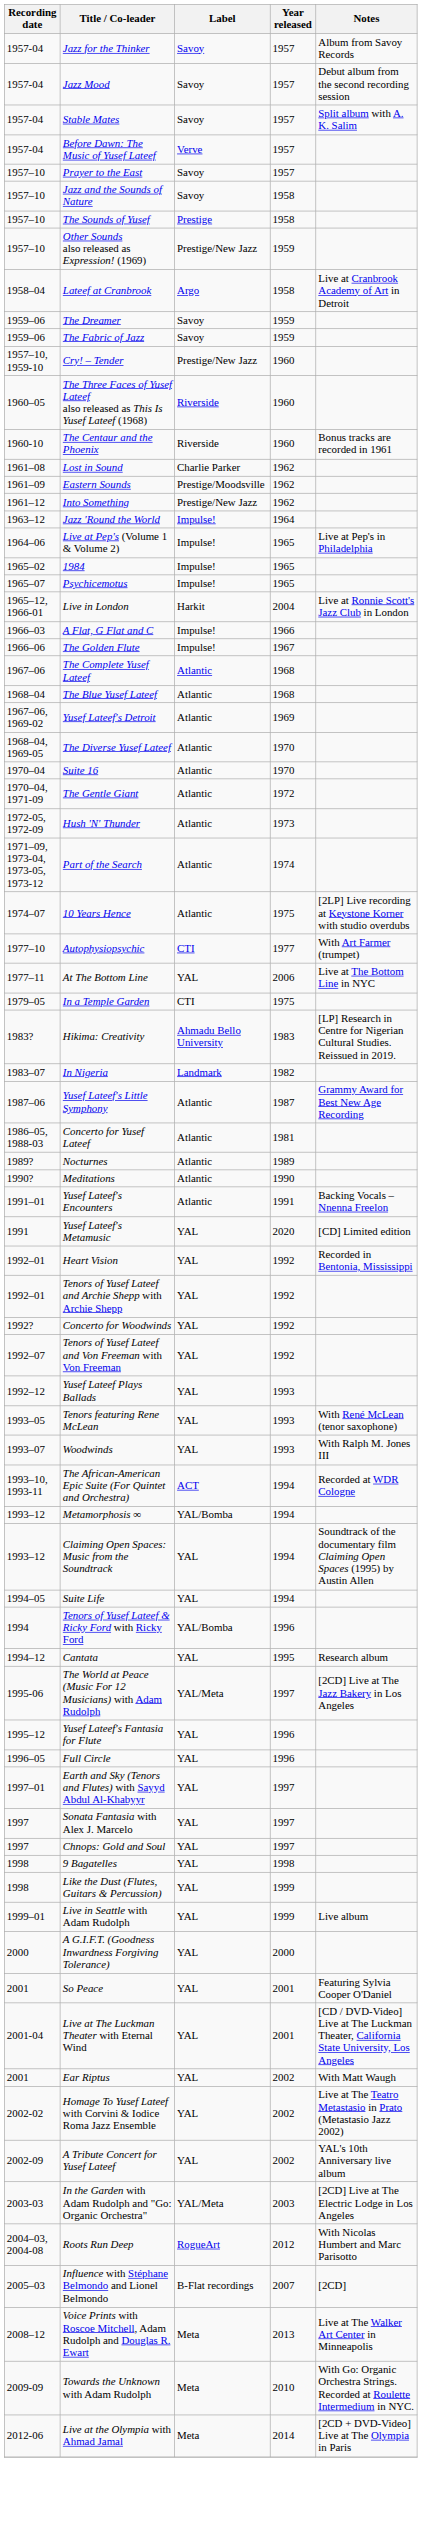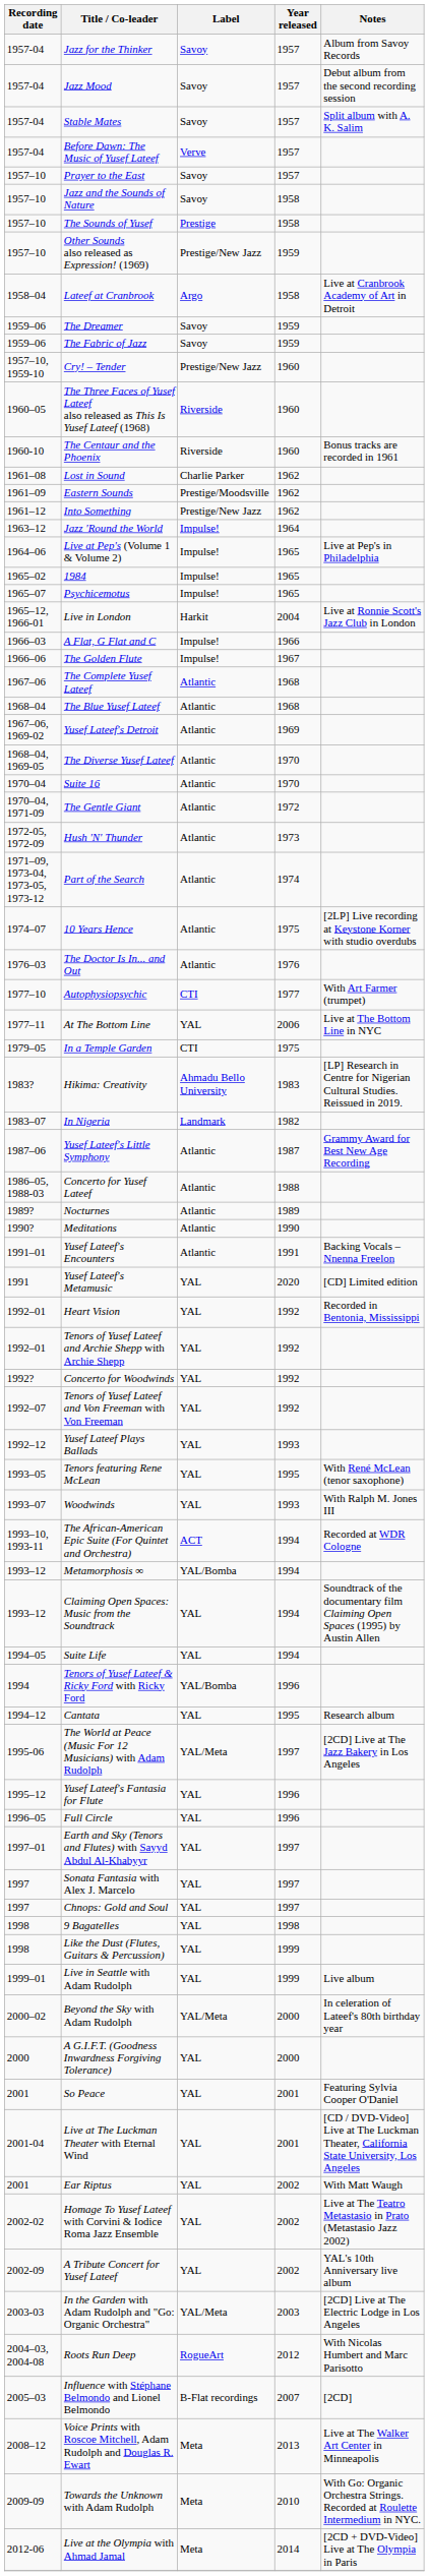 <table class="wikitable sortable">
 <tr>
 <th>Recording date</th>
 <th>Title / Co-leader</th>
 <th>Label</th>
 <th>Year released</th>
 <th>Notes</th>
 </tr>
 <tr>
 <td>1957-04</td>
 <td><em><a href='#'>Jazz for the Thinker</a></em></td>
 <td><a href='#'>Savoy</a></td>
 <td>1957</td>
 <td>Album from Savoy Records</td>
 </tr>
 <tr>
 <td>1957-04</td>
 <td><em><a href='#'>Jazz Mood</a></em></td>
 <td>Savoy</td>
 <td>1957</td>
 <td>Debut album from the second recording session</td>
 </tr>
 <tr>
 <td>1957-04</td>
 <td><em><a href='#'>Stable Mates</a></em></td>
 <td>Savoy</td>
 <td>1957</td>
 <td><a href='#'>Split album</a> with <a href='#'>A. K. Salim</a></td>
 </tr>
 <tr>
 <td>1957-04</td>
 <td><em><a href='#'>Before Dawn: The Music of Yusef Lateef</a></em></td>
 <td><a href='#'>Verve</a></td>
 <td>1957</td>
 <td></td>
 </tr>
 <tr>
 <td>1957–10</td>
 <td><em><a href='#'>Prayer to the East</a></em></td>
 <td>Savoy</td>
 <td>1957</td>
 <td></td>
 </tr>
 <tr>
 <td>1957–10</td>
 <td><em><a href='#'>Jazz and the Sounds of Nature</a></em></td>
 <td>Savoy</td>
 <td>1958</td>
 <td></td>
 </tr>
 <tr>
 <td>1957–10</td>
 <td><em><a href='#'>The Sounds of Yusef</a></em></td>
 <td><a href='#'>Prestige</a></td>
 <td>1958</td>
 <td></td>
 </tr>
 <tr>
 <td>1957–10</td>
 <td><em><a href='#'>Other Sounds</a></em> <br>also released as <em>Expression!</em> (1969)</td>
 <td>Prestige/New Jazz</td>
 <td>1959</td>
 <td></td>
 </tr>
 <tr>
 <td>1958–04</td>
 <td><em><a href='#'>Lateef at Cranbrook</a></em></td>
 <td><a href='#'>Argo</a></td>
 <td>1958</td>
 <td>Live at <a href='#'>Cranbrook Academy of Art</a> in Detroit</td>
 </tr>
 <tr>
 <td>1959–06</td>
 <td><em><a href='#'>The Dreamer</a></em></td>
 <td>Savoy</td>
 <td>1959</td>
 <td></td>
 </tr>
 <tr>
 <td>1959–06</td>
 <td><em><a href='#'>The Fabric of Jazz</a></em></td>
 <td>Savoy</td>
 <td>1959</td>
 <td></td>
 </tr>
 <tr>
 <td>1957–10, <br>1959-10</td>
 <td><em><a href='#'>Cry! – Tender</a></em></td>
 <td>Prestige/New Jazz</td>
 <td>1960</td>
 <td></td>
 </tr>
 <tr>
 <td>1960–05</td>
 <td><em><a href='#'>The Three Faces of Yusef Lateef</a></em> <br>also released as <em>This Is Yusef Lateef</em> (1968)</td>
 <td><a href='#'>Riverside</a></td>
 <td>1960</td>
 <td></td>
 </tr>
 <tr>
 <td>1960-10</td>
 <td><em><a href='#'>The Centaur and the Phoenix</a></em></td>
 <td>Riverside</td>
 <td>1960</td>
 <td>Bonus tracks are recorded in 1961</td>
 </tr>
 <tr>
 <td>1961–08</td>
 <td><em><a href='#'>Lost in Sound</a></em></td>
 <td>Charlie Parker</td>
 <td>1962</td>
 <td></td>
 </tr>
 <tr>
 <td>1961–09</td>
 <td><em><a href='#'>Eastern Sounds</a></em></td>
 <td>Prestige/Moodsville</td>
 <td>1962</td>
 <td></td>
 </tr>
 <tr>
 <td>1961–12</td>
 <td><em><a href='#'>Into Something</a></em></td>
 <td>Prestige/New Jazz</td>
 <td>1962</td>
 <td></td>
 </tr>
 <tr>
 <td>1963–12</td>
 <td><em><a href='#'>Jazz 'Round the World</a></em></td>
 <td><a href='#'>Impulse!</a></td>
 <td>1964</td>
 <td></td>
 </tr>
 <tr>
 <td>1964–06</td>
 <td><em><a href='#'>Live at Pep's</a></em> (Volume 1 & Volume 2)</td>
 <td>Impulse!</td>
 <td>1965</td>
 <td>Live at Pep's in <a href='#'>Philadelphia</a></td>
 </tr>
 <tr>
 <td>1965–02</td>
 <td><em><a href='#'>1984</a></em></td>
 <td>Impulse!</td>
 <td>1965</td>
 <td></td>
 </tr>
 <tr>
 <td>1965–07</td>
 <td><em><a href='#'>Psychicemotus</a></em></td>
 <td>Impulse!</td>
 <td>1965</td>
 <td></td>
 </tr>
 <tr>
 <td>1965–12, <br>1966-01</td>
 <td><em>Live in London</em></td>
 <td>Harkit</td>
 <td>2004</td>
 <td>Live at <a href='#'>Ronnie Scott's Jazz Club</a> in London</td>
 </tr>
 <tr>
 <td>1966–03</td>
 <td><em><a href='#'>A Flat, G Flat and C</a></em></td>
 <td>Impulse!</td>
 <td>1966</td>
 <td></td>
 </tr>
 <tr>
 <td>1966–06</td>
 <td><em><a href='#'>The Golden Flute</a></em></td>
 <td>Impulse!</td>
 <td>1967</td>
 <td></td>
 </tr>
 <tr>
 <td>1967–06</td>
 <td><em><a href='#'>The Complete Yusef Lateef</a></em></td>
 <td><a href='#'>Atlantic</a></td>
 <td>1968</td>
 <td></td>
 </tr>
 <tr>
 <td>1968–04</td>
 <td><em><a href='#'>The Blue Yusef Lateef</a></em></td>
 <td>Atlantic</td>
 <td>1968</td>
 <td></td>
 </tr>
 <tr>
 <td>1967–06, <br>1969-02</td>
 <td><em><a href='#'>Yusef Lateef's Detroit</a></em></td>
 <td>Atlantic</td>
 <td>1969</td>
 <td></td>
 </tr>
 <tr>
 <td>1968–04, <br>1969-05</td>
 <td><em><a href='#'>The Diverse Yusef Lateef</a></em></td>
 <td>Atlantic</td>
 <td>1970</td>
 <td></td>
 </tr>
 <tr>
 <td>1970–04</td>
 <td><em><a href='#'>Suite 16</a></em></td>
 <td>Atlantic</td>
 <td>1970</td>
 <td></td>
 </tr>
 <tr>
 <td>1970–04, <br>1971-09</td>
 <td><em><a href='#'>The Gentle Giant</a></em></td>
 <td>Atlantic</td>
 <td>1972</td>
 <td></td>
 </tr>
 <tr>
 <td>1972-05, <br>1972-09</td>
 <td><em><a href='#'>Hush 'N' Thunder</a></em></td>
 <td>Atlantic</td>
 <td>1973</td>
 <td></td>
 </tr>
 <tr>
 <td>1971–09, <br>1973-04, <br>1973-05, <br>1973-12</td>
 <td><em><a href='#'>Part of the Search</a></em></td>
 <td>Atlantic</td>
 <td>1974</td>
 <td></td>
 </tr>
 <tr>
 <td>1974–07</td>
 <td><em><a href='#'>10 Years Hence</a></em></td>
 <td>Atlantic</td>
 <td>1975</td>
 <td>[2LP] Live recording at <a href='#'>Keystone Korner</a> with studio overdubs</td>
 </tr>
 <tr>
+<td>1976–03</td>
+<td><em><a href='#'>The Doctor Is In... and Out</a></em></td>
+<td>Atlantic</td>
+<td>1976</td>
+<td></td>
+</tr>
+<tr>
 <td>1977–10</td>
 <td><em><a href='#'>Autophysiopsychic</a></em></td>
 <td><a href='#'>CTI</a></td>
 <td>1977</td>
 <td>With <a href='#'>Art Farmer</a> (trumpet)</td>
 </tr>
 <tr>
 <td>1977–11</td>
 <td><em>At The Bottom Line</em></td>
 <td>YAL</td>
 <td>2006</td>
 <td>Live at <a href='#'>The Bottom Line</a> in NYC</td>
 </tr>
 <tr>
 <td>1979–05</td>
 <td><em><a href='#'>In a Temple Garden</a></em></td>
 <td>CTI</td>
 <td>1975</td>
 <td></td>
 </tr>
 <tr>
 <td>1983?</td>
 <td><em>Hikima: Creativity</em></td>
 <td><a href='#'>Ahmadu Bello University</a></td>
 <td>1983</td>
 <td>[LP] Research in Centre for Nigerian Cultural Studies.<br>Reissued in 2019.</td>
 </tr>
 <tr>
 <td>1983–07</td>
 <td><em><a href='#'>In Nigeria</a></em></td>
 <td><a href='#'>Landmark</a></td>
 <td>1982</td>
 <td></td>
 </tr>
 <tr>
 <td>1987–06</td>
 <td><em><a href='#'>Yusef Lateef's Little Symphony</a></em></td>
 <td>Atlantic</td>
 <td>1987</td>
 <td><a href='#'>Grammy Award for Best New Age Recording</a></td>
 </tr>
 <tr>
 <td>1986–05, <br>1988-03</td>
 <td><em>Concerto for Yusef Lateef</em></td>
 <td>Atlantic</td>
-<td>1981</td>
+<td>1988</td>
 <td></td>
 </tr>
 <tr>
 <td>1989?</td>
 <td><em>Nocturnes</em></td>
 <td>Atlantic</td>
 <td>1989</td>
 <td></td>
 </tr>
 <tr>
 <td>1990?</td>
 <td><em>Meditations</em></td>
 <td>Atlantic</td>
 <td>1990</td>
 </tr>
 <tr>
 <td>1991–01</td>
 <td><em>Yusef Lateef's Encounters</em></td>
 <td>Atlantic</td>
 <td>1991</td>
 <td>Backing Vocals – <a href='#'>Nnenna Freelon</a></td>
 </tr>
 <tr>
 <td>1991</td>
 <td><em>Yusef Lateef's Metamusic</em></td>
 <td>YAL</td>
 <td>2020</td>
 <td>[CD] Limited edition</td>
 </tr>
 <tr>
 <td>1992–01</td>
 <td><em>Heart Vision</em></td>
 <td>YAL</td>
 <td>1992</td>
 <td>Recorded in <a href='#'>Bentonia, Mississippi</a></td>
 </tr>
 <tr>
 <td>1992–01</td>
 <td><em>Tenors of Yusef Lateef and Archie Shepp</em> with <a href='#'>Archie Shepp</a></td>
 <td>YAL</td>
 <td>1992</td>
 <td></td>
 </tr>
 <tr>
 <td>1992?</td>
 <td><em>Concerto for Woodwinds</em></td>
 <td>YAL</td>
 <td>1992</td>
 <td></td>
 </tr>
 <tr>
 <td>1992–07</td>
 <td><em>Tenors of Yusef Lateef and Von Freeman</em> with <a href='#'>Von Freeman</a></td>
 <td>YAL</td>
 <td>1992</td>
 <td></td>
 </tr>
 <tr>
 <td>1992–12</td>
 <td><em>Yusef Lateef Plays Ballads</em></td>
 <td>YAL</td>
 <td>1993</td>
 <td></td>
 </tr>
 <tr>
 <td>1993–05</td>
 <td><em>Tenors featuring Rene McLean</em></td>
 <td>YAL</td>
-<td>1993</td>
+<td>1995</td>
 <td>With <a href='#'>René McLean</a> (tenor saxophone)</td>
 </tr>
 <tr>
 <td>1993–07</td>
 <td><em>Woodwinds</em></td>
 <td>YAL</td>
 <td>1993</td>
 <td>With Ralph M. Jones III</td>
 </tr>
 <tr>
 <td>1993–10, <br>1993-11</td>
 <td><em>The African-American Epic Suite (For Quintet and Orchestra)</em></td>
 <td><a href='#'>ACT</a></td>
 <td>1994</td>
 <td>Recorded at <a href='#'>WDR Cologne</a></td>
 </tr>
 <tr>
 <td>1993–12</td>
 <td><em>Metamorphosis ∞</em></td>
 <td>YAL/Bomba</td>
 <td>1994</td>
 <td></td>
 </tr>
 <tr>
 <td>1993–12</td>
 <td><em>Claiming Open Spaces: Music from the Soundtrack</em></td>
 <td>YAL</td>
 <td>1994</td>
 <td>Soundtrack of the documentary film <em>Claiming Open Spaces</em> (1995) by Austin Allen</td>
 </tr>
 <tr>
 <td>1994–05</td>
 <td><em>Suite Life</em></td>
 <td>YAL</td>
 <td>1994</td>
 <td></td>
 </tr>
 <tr>
 <td>1994</td>
 <td><em><a href='#'>Tenors of Yusef Lateef & Ricky Ford</a></em> with <a href='#'>Ricky Ford</a></td>
 <td>YAL/Bomba</td>
 <td>1996</td>
 <td></td>
 </tr>
 <tr>
 <td>1994–12</td>
 <td><em>Cantata</em></td>
 <td>YAL</td>
 <td>1995</td>
 <td>Research album</td>
 </tr>
 <tr>
 <td>1995-06</td>
 <td><em>The World at Peace (Music For 12 Musicians)</em> with <a href='#'>Adam Rudolph</a></td>
 <td>YAL/Meta</td>
 <td>1997</td>
 <td>[2CD] Live at The <a href='#'>Jazz Bakery</a> in Los Angeles</td>
 </tr>
 <tr>
 <td>1995–12</td>
 <td><em>Yusef Lateef's Fantasia for Flute</em></td>
 <td>YAL</td>
 <td>1996</td>
 <td></td>
 </tr>
 <tr>
 <td>1996–05</td>
 <td><em>Full Circle</em></td>
 <td>YAL</td>
 <td>1996</td>
 <td></td>
 </tr>
 <tr>
 <td>1997–01</td>
 <td><em>Earth and Sky (Tenors and Flutes)</em> with <a href='#'>Sayyd Abdul Al-Khabyyr</a></td>
 <td>YAL</td>
 <td>1997</td>
 <td></td>
 </tr>
 <tr>
 <td>1997</td>
 <td><em>Sonata Fantasia</em> with Alex J. Marcelo</td>
 <td>YAL</td>
 <td>1997</td>
 <td></td>
 </tr>
 <tr>
 <td>1997</td>
 <td><em>Chnops: Gold and Soul</em></td>
 <td>YAL</td>
 <td>1997</td>
 <td></td>
 </tr>
 <tr>
 <td>1998</td>
 <td><em>9 Bagatelles</em></td>
 <td>YAL</td>
 <td>1998</td>
 <td></td>
 </tr>
 <tr>
 <td>1998</td>
 <td><em>Like the Dust (Flutes, Guitars & Percussion)</em></td>
 <td>YAL</td>
 <td>1999</td>
 <td></td>
 </tr>
 <tr>
 <td>1999–01</td>
 <td><em>Live in Seattle</em> with Adam Rudolph</td>
 <td>YAL</td>
 <td>1999</td>
 <td>Live album</td>
 </tr>
 <tr>
+<td>2000–02</td>
+<td><em>Beyond the Sky</em> with Adam Rudolph</td>
+<td>YAL/Meta</td>
+<td>2000</td>
+<td>In celeration of Lateef's 80th birthday year</td>
+</tr>
+<tr>
 <td>2000</td>
 <td><em>A G.I.F.T. (Goodness Inwardness Forgiving Tolerance)</em></td>
 <td>YAL</td>
 <td>2000</td>
 <td></td>
 </tr>
 <tr>
 <td>2001</td>
 <td><em>So Peace</em></td>
 <td>YAL</td>
 <td>2001</td>
 <td>Featuring Sylvia Cooper O'Daniel</td>
 </tr>
 <tr>
 <td>2001-04</td>
 <td><em>Live at The Luckman Theater</em> with Eternal Wind</td>
 <td>YAL</td>
 <td>2001</td>
 <td>[CD / DVD-Video] Live at The Luckman Theater, <a href='#'>California State University, Los Angeles</a></td>
 </tr>
 <tr>
 <td>2001</td>
 <td><em>Ear Riptus</em></td>
 <td>YAL</td>
 <td>2002</td>
 <td>With Matt Waugh</td>
 </tr>
 <tr>
 <td>2002-02</td>
 <td><em>Homage To Yusef Lateef</em> with Corvini & Iodice Roma Jazz Ensemble</td>
 <td>YAL</td>
 <td>2002</td>
 <td>Live at The <a href='#'>Teatro Metastasio</a> in <a href='#'>Prato</a> (Metastasio Jazz 2002)</td>
 </tr>
 <tr>
 <td>2002-09</td>
 <td><em>A Tribute Concert for Yusef Lateef</em></td>
 <td>YAL</td>
 <td>2002</td>
 <td>YAL's 10th Anniversary live album</td>
 </tr>
 <tr>
 <td>2003-03</td>
 <td><em>In the Garden</em> with Adam Rudolph and "Go: Organic Orchestra"</td>
 <td>YAL/Meta</td>
 <td>2003</td>
 <td>[2CD] Live at The Electric Lodge in Los Angeles</td>
 </tr>
 <tr>
 <td>2004–03, <br>2004-08</td>
 <td><em>Roots Run Deep</em></td>
 <td><a href='#'>RogueArt</a></td>
 <td>2012</td>
 <td>With Nicolas Humbert and Marc Parisotto</td>
 </tr>
 <tr>
 <td>2005–03</td>
 <td><em>Influence</em> with <a href='#'>Stéphane Belmondo</a> and Lionel Belmondo</td>
 <td>B-Flat recordings</td>
 <td>2007</td>
 <td>[2CD]</td>
 </tr>
 <tr>
 <td>2008–12</td>
 <td><em>Voice Prints</em> with <a href='#'>Roscoe Mitchell</a>, Adam Rudolph and <a href='#'>Douglas R. Ewart</a></td>
 <td>Meta</td>
 <td>2013</td>
 <td>Live at The <a href='#'>Walker Art Center</a> in Minneapolis</td>
 </tr>
 <tr>
 <td>2009-09</td>
 <td><em>Towards the Unknown</em> with Adam Rudolph</td>
 <td>Meta</td>
 <td>2010</td>
 <td>With Go: Organic Orchestra Strings.<br> Recorded at <a href='#'>Roulette Intermedium</a> in NYC.</td>
 </tr>
 <tr>
 <td>2012-06</td>
 <td><em>Live at the Olympia</em> with <a href='#'>Ahmad Jamal</a></td>
 <td>Meta</td>
 <td>2014</td>
 <td>[2CD + DVD-Video]<br>Live at The <a href='#'>Olympia</a> in Paris</td>
 </tr>
 <tr>
 </tr>
 </table>
